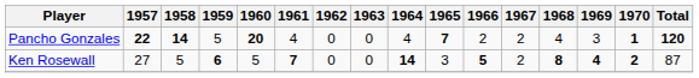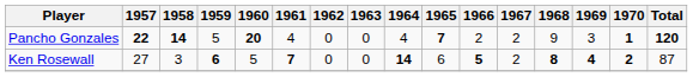 <table class="wikitable">
 <tr>
 <th>Player</th>
 <th>1957</th>
 <th>1958</th>
 <th>1959</th>
 <th>1960</th>
 <th>1961</th>
 <th>1962</th>
 <th>1963</th>
 <th>1964</th>
 <th>1965</th>
 <th>1966</th>
 <th>1967</th>
 <th>1968</th>
 <th>1969</th>
 <th>1970</th>
 <th>Total</th>
 </tr>
 <tr>
 <td> <a href='#'>Pancho Gonzales</a></td>
 <td align="center"><strong>22</strong></td>
 <td align="center"><strong>14</strong></td>
 <td align="center">5</td>
 <td align="center"><strong>20</strong></td>
 <td align="center">4</td>
 <td align="center">0</td>
 <td align="center">0</td>
 <td align="center">4</td>
 <td align="center"><strong>7</strong></td>
 <td align="center">2</td>
 <td align="center">2</td>
-<td align="center">4</td>
+<td align="center">9</td>
 <td align="center">3</td>
 <td align="center"><strong>1</strong></td>
 <td align="center"><strong>120</strong></td>
 </tr>
 <tr>
 <td> <a href='#'>Ken Rosewall</a></td>
 <td align="center">27</td>
-<td align="center">5</td>
+<td align="center">3</td>
 <td align="center"><strong>6</strong></td>
 <td align="center">5</td>
 <td align="center"><strong>7</strong></td>
 <td align="center">0</td>
 <td align="center">0</td>
 <td align="center"><strong>14</strong></td>
-<td align="center">3</td>
+<td align="center">6</td>
 <td align="center"><strong>5</strong></td>
 <td align="center">2</td>
 <td align="center"><strong>8</strong></td>
 <td align="center"><strong>4</strong></td>
 <td align="center"><strong>2</strong></td>
 <td align="center">87</td>
 </tr>
 <tr>
 </tr>
 </table>
